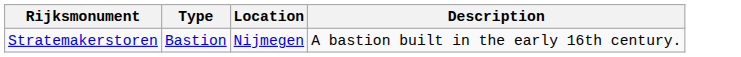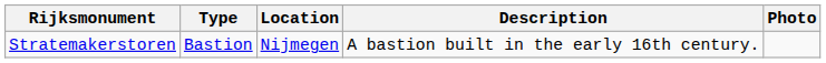 <table class="wikitable">
 <tr>
 <th>Rijksmonument</th>
 <th>Type</th>
 <th>Location</th>
 <th>Description</th>
+<th>Photo</th>
 </tr>
 <tr>
 <td><a href='#'>Stratemakerstoren</a><br></td>
 <td><a href='#'>Bastion</a></td>
 <td><a href='#'>Nijmegen</a></td>
 <td>A bastion built in the early 16th century.</td>
+<td></td>
 </tr>
 </table>
